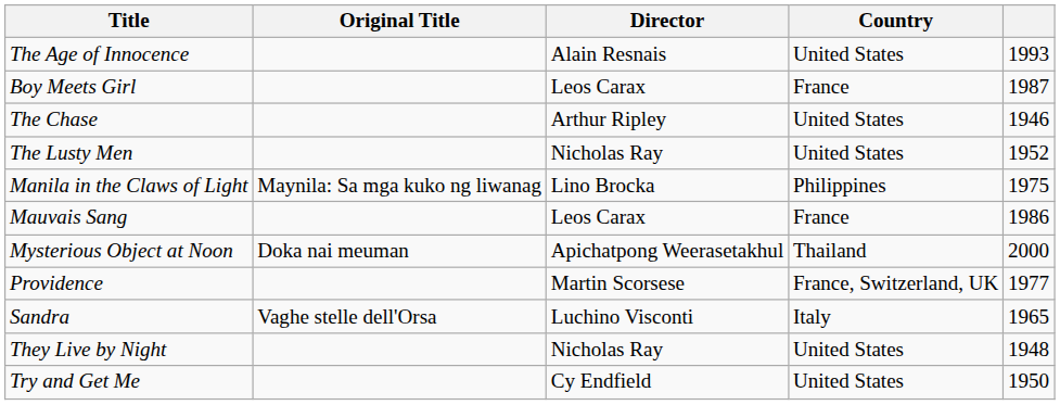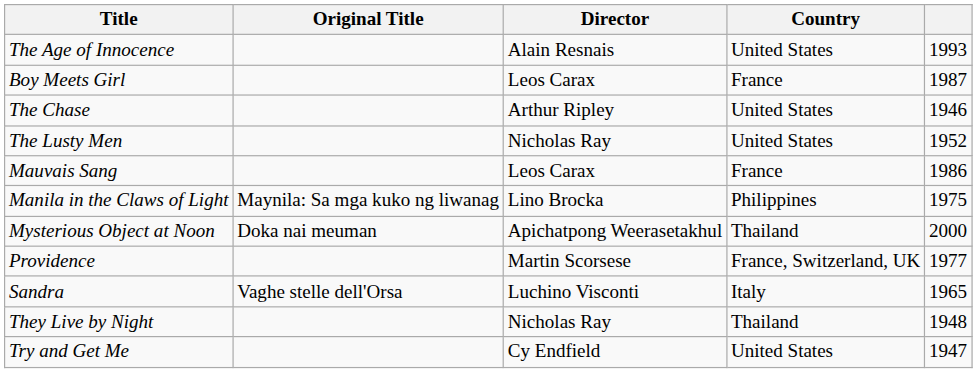 <table class="wikitable">
 <tr>
 <th>Title</th>
 <th>Original Title</th>
 <th>Director</th>
 <th>Country</th>
 <th></th>
 </tr>
 <tr>
 <td><em>The Age of Innocence</em></td>
 <td></td>
 <td>Alain Resnais</td>
 <td>United States</td>
 <td>1993</td>
 </tr>
 <tr>
 <td><em>Boy Meets Girl</em></td>
 <td></td>
 <td>Leos Carax</td>
 <td>France</td>
 <td>1987</td>
 </tr>
 <tr>
 <td><em>The Chase</em></td>
 <td></td>
 <td>Arthur Ripley</td>
 <td>United States</td>
 <td>1946</td>
 </tr>
 <tr>
 <td><em>The Lusty Men</em></td>
 <td></td>
 <td>Nicholas Ray</td>
 <td>United States</td>
 <td>1952</td>
 </tr>
 <tr>
+<td><em>Mauvais Sang</em></td>
+<td></td>
+<td>Leos Carax</td>
+<td>France</td>
+<td>1986</td>
+</tr>
+<tr>
 <td><em>Manila in the Claws of Light</em></td>
 <td>Maynila: Sa mga kuko ng liwanag</td>
 <td>Lino Brocka</td>
 <td>Philippines</td>
 <td>1975</td>
-</tr>
-<tr>
-<td><em>Mauvais Sang</em></td>
-<td></td>
-<td>Leos Carax</td>
-<td>France</td>
-<td>1986</td>
 </tr>
 <tr>
 <td><em>Mysterious Object at Noon</em></td>
 <td>Doka nai meuman</td>
 <td>Apichatpong Weerasetakhul</td>
 <td>Thailand</td>
 <td>2000</td>
 </tr>
 <tr>
 <td><em>Providence</em></td>
 <td></td>
 <td>Martin Scorsese</td>
 <td>France, Switzerland, UK</td>
 <td>1977</td>
 </tr>
 <tr>
 <td><em>Sandra</em></td>
 <td>Vaghe stelle dell'Orsa</td>
 <td>Luchino Visconti</td>
 <td>Italy</td>
 <td>1965</td>
 </tr>
 <tr>
 <td><em>They Live by Night</em></td>
 <td></td>
 <td>Nicholas Ray</td>
-<td>United States</td>
+<td>Thailand</td>
 <td>1948</td>
 </tr>
 <tr>
 <td><em>Try and Get Me</em></td>
 <td></td>
 <td>Cy Endfield</td>
 <td>United States</td>
-<td>1950</td>
+<td>1947</td>
 </tr>
 </table>
